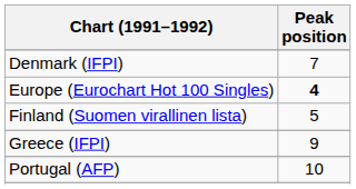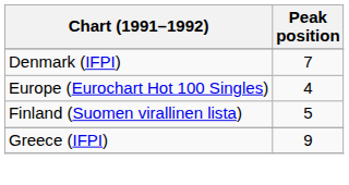 <table class="wikitable sortable">
 <tr>
 <th>Chart (1991–1992)</th>
 <th>Peak<br>position</th>
 </tr>
 <tr>
 </tr>
 <tr>
 </tr>
 <tr>
 <td>Denmark (<a href='#'>IFPI</a>)</td>
 <td align="center">7</td>
 </tr>
 <tr>
 <td>Europe (<a href='#'>Eurochart Hot 100 Singles</a>)</td>
-<td align="center"><strong>4</strong></td>
+<td align="center">4</td>
 </tr>
 <tr>
 <td>Finland (<a href='#'>Suomen virallinen lista</a>)</td>
 <td align="center">5</td>
 </tr>
 <tr>
 </tr>
 <tr>
 </tr>
 <tr>
 <td>Greece (<a href='#'>IFPI</a>)</td>
 <td align="center">9</td>
 </tr>
 <tr>
 </tr>
 <tr>
 </tr>
 <tr>
 </tr>
 <tr>
 </tr>
 <tr>
 </tr>
 <tr>
-<td>Portugal (<a href='#'>AFP</a>)</td>
-<td align="center">10</td>
-</tr>
-<tr>
 </tr>
 <tr>
 </tr>
 <tr>
 </tr>
 </table>
